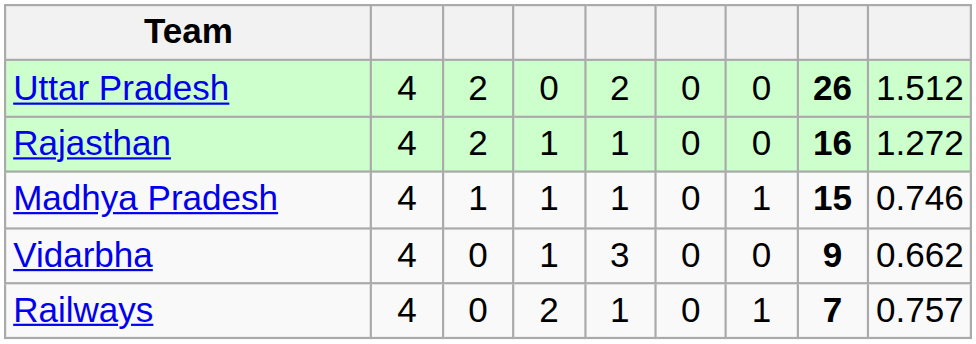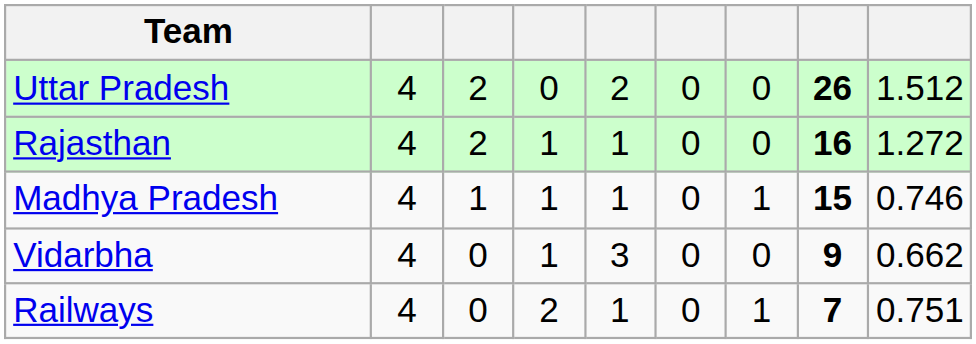 <table class="wikitable" style="text-align:center">
 <tr>
 <th style="width:160px">Team</th>
 <th style="width:25px"></th>
 <th style="width:25px"></th>
 <th style="width:25px"></th>
 <th style="width:25px"></th>
 <th style="width:25px"></th>
 <th style="width:25px"></th>
 <th style="width:25px"></th>
 <th style="width:25px;"></th>
 </tr>
 <tr style="background:#cfc;">
 <td style="text-align:left"><a href='#'>Uttar Pradesh</a></td>
 <td>4</td>
 <td>2</td>
 <td>0</td>
 <td>2</td>
 <td>0</td>
 <td>0</td>
 <td><strong>26</strong></td>
 <td>1.512</td>
 </tr>
 <tr style="background:#cfc;">
 <td style="text-align:left"><a href='#'>Rajasthan</a></td>
 <td>4</td>
 <td>2</td>
 <td>1</td>
 <td>1</td>
 <td>0</td>
 <td>0</td>
 <td><strong>16</strong></td>
 <td>1.272</td>
 </tr>
 <tr>
 <td style="text-align:left"><a href='#'>Madhya Pradesh</a></td>
 <td>4</td>
 <td>1</td>
 <td>1</td>
 <td>1</td>
 <td>0</td>
 <td>1</td>
 <td><strong>15</strong></td>
 <td>0.746</td>
 </tr>
 <tr>
 <td style="text-align:left"><a href='#'>Vidarbha</a></td>
 <td>4</td>
 <td>0</td>
 <td>1</td>
 <td>3</td>
 <td>0</td>
 <td>0</td>
 <td><strong>9</strong></td>
 <td>0.662</td>
 </tr>
 <tr>
 <td style="text-align:left"><a href='#'>Railways</a></td>
 <td>4</td>
 <td>0</td>
 <td>2</td>
 <td>1</td>
 <td>0</td>
 <td>1</td>
 <td><strong>7</strong></td>
-<td>0.757</td>
+<td>0.751</td>
 </tr>
 </table>
